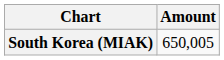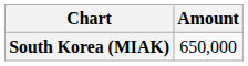 <table class="wikitable plainrowheaders">
 <tr>
 <th>Chart</th>
 <th>Amount</th>
 </tr>
 <tr>
 <th scope="row">South Korea (MIAK)</th>
-<td align="center">650,005</td>
+<td align="center">650,000</td>
 </tr>
 </table>
